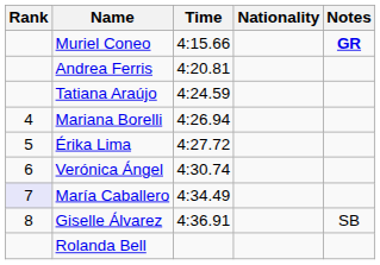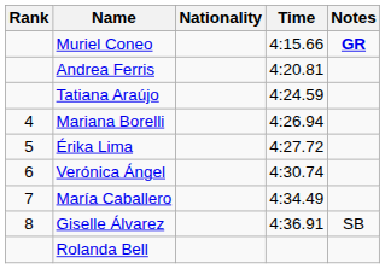 <table class="wikitable sortable" style="text-align:center">
 <tr>
 <th>Rank</th>
 <th>Name</th>
+<th>Nationality</th>
 <th>Time</th>
-<th>Nationality</th>
 <th>Notes</th>
 </tr>
 <tr>
 <td></td>
 <td align=left><a href='#'>Muriel Coneo</a></td>
+<td align=left></td>
 <td>4:15.66</td>
-<td align=left></td>
 <td><strong><a href='#'>GR</a></strong></td>
 </tr>
 <tr>
 <td></td>
 <td align=left><a href='#'>Andrea Ferris</a></td>
+<td align=left></td>
 <td>4:20.81</td>
-<td align=left></td>
 <td></td>
 </tr>
 <tr>
 <td></td>
 <td align=left><a href='#'>Tatiana Araújo</a></td>
+<td align=left></td>
 <td>4:24.59</td>
-<td align=left></td>
 <td></td>
 </tr>
 <tr>
 <td>4</td>
 <td align=left><a href='#'>Mariana Borelli</a></td>
+<td align=left></td>
 <td>4:26.94</td>
-<td align=left></td>
 <td></td>
 </tr>
 <tr>
 <td>5</td>
 <td align=left><a href='#'>Érika Lima</a></td>
+<td align=left></td>
 <td>4:27.72</td>
-<td align=left></td>
 <td></td>
 </tr>
 <tr>
 <td>6</td>
 <td align=left><a href='#'>Verónica Ángel</a></td>
+<td align=left></td>
 <td>4:30.74</td>
-<td align=left></td>
 <td></td>
 </tr>
 <tr>
-<td style="background: lavender;">7</td>
+<td>7</td>
 <td align=left><a href='#'>María Caballero</a></td>
+<td align=left></td>
 <td>4:34.49</td>
-<td align=left></td>
 <td></td>
 </tr>
 <tr>
 <td>8</td>
 <td align=left><a href='#'>Giselle Álvarez</a></td>
+<td align=left></td>
 <td>4:36.91</td>
-<td align=left></td>
 <td>SB</td>
 </tr>
 <tr>
 <td></td>
 <td align=left><a href='#'>Rolanda Bell</a></td>
+<td align=left></td>
 <td></td>
-<td align=left></td>
 <td></td>
 </tr>
 </table>
